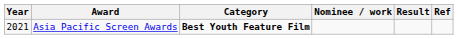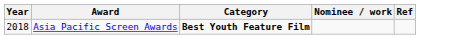 <table class="wikitable">
 <tr>
 <th>Year</th>
 <th>Award</th>
 <th>Category</th>
 <th>Nominee / work</th>
-<th>Result</th>
 <th>Ref</th>
 </tr>
 <tr>
-<td>2021</td>
+<td>2018</td>
 <td><a href='#'>Asia Pacific Screen Awards</a></td>
 <td><strong>Best Youth Feature Film</strong></td>
 <td></td>
 <td></td>
-<td></td>
 </tr>
 </table>
